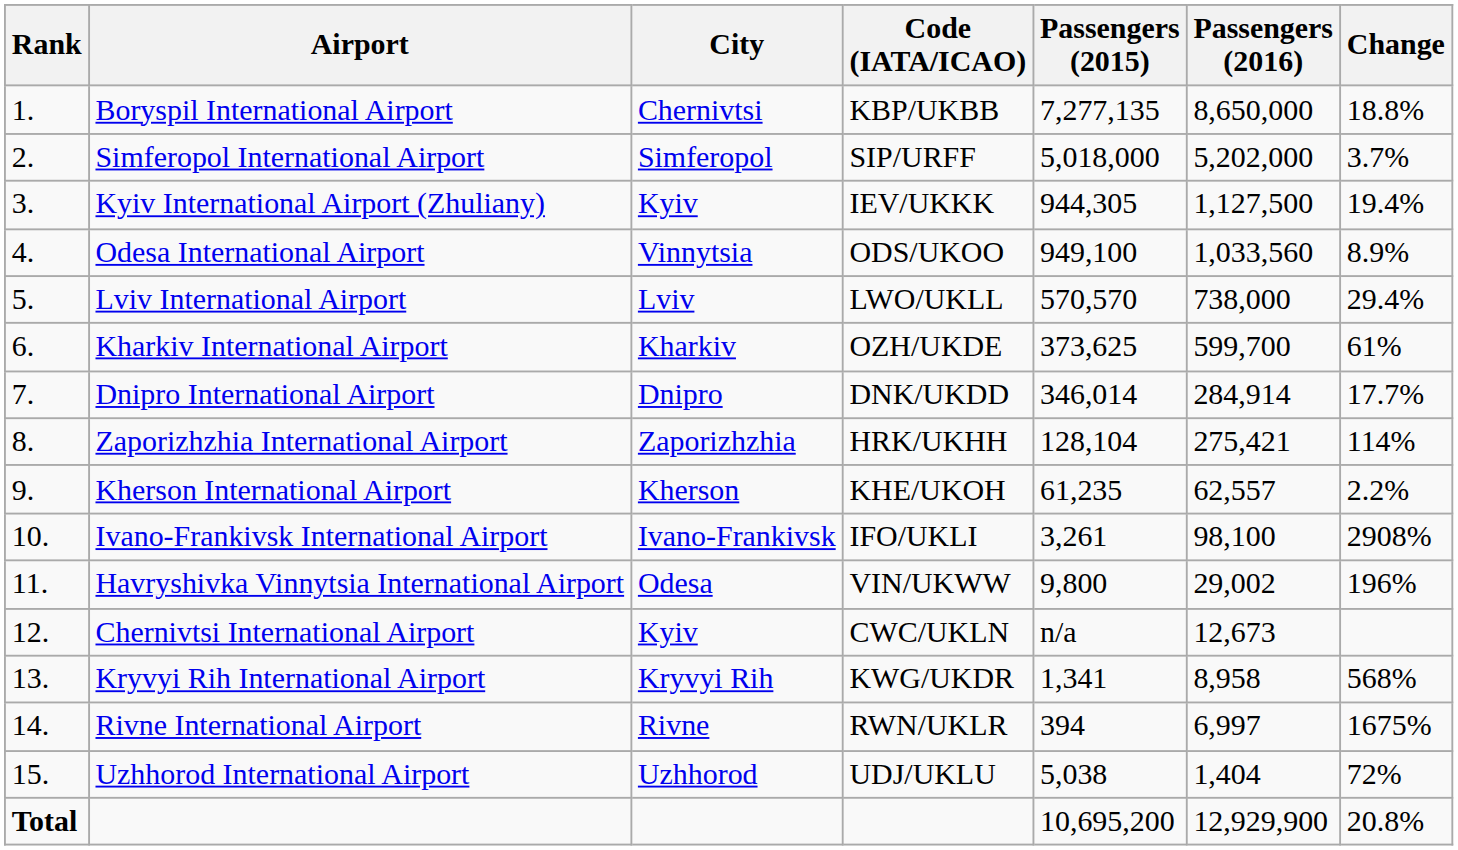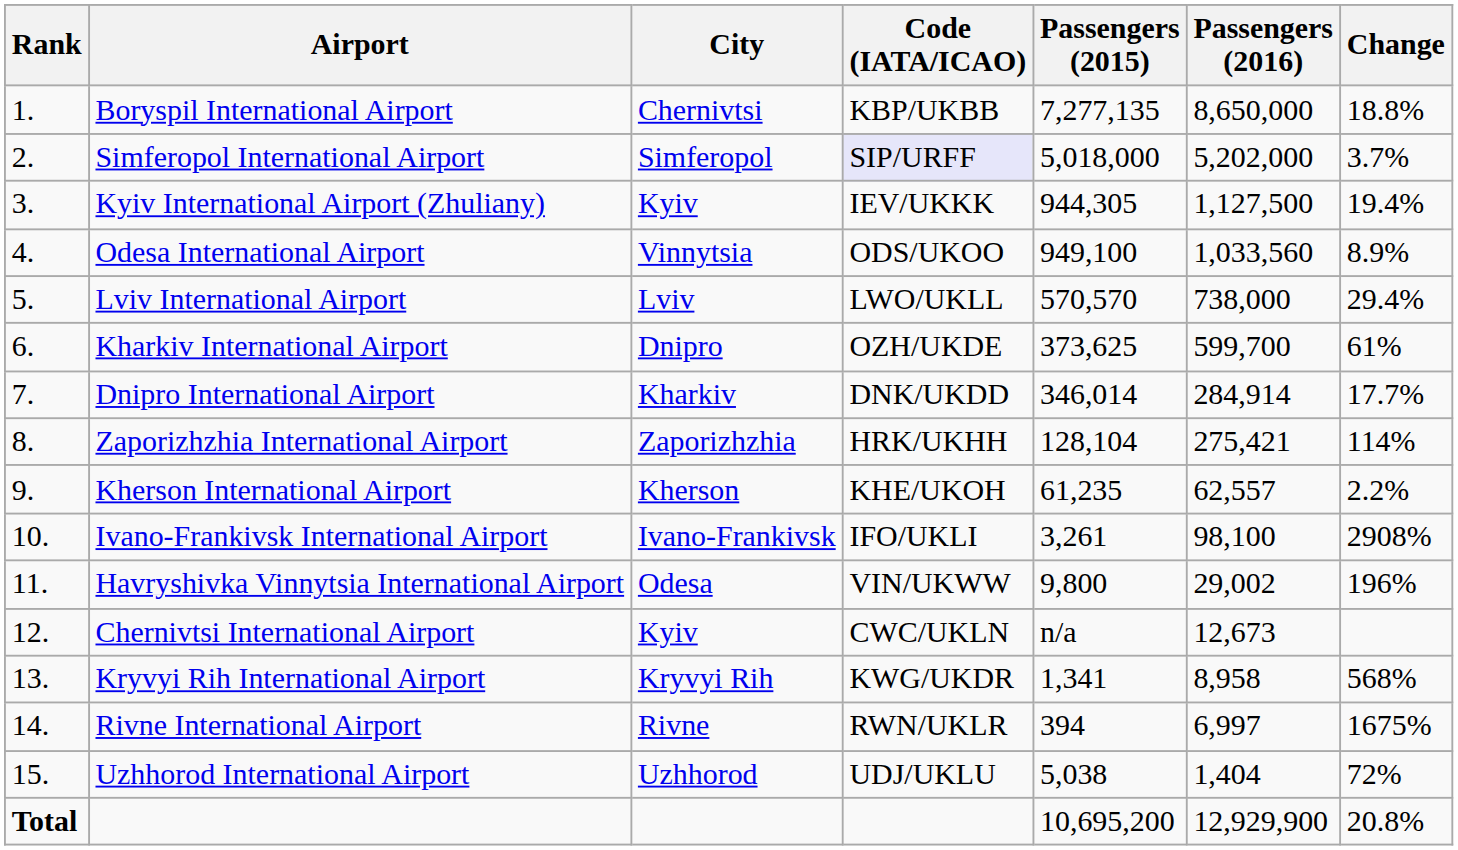 <table class="wikitable sortable">
 <tr>
 <th>Rank</th>
 <th>Airport</th>
 <th>City</th>
 <th>Code<br>(IATA/ICAO)</th>
 <th>Passengers <br> (2015)</th>
 <th>Passengers <br>(2016)</th>
 <th>Change<br></th>
 </tr>
 <tr>
 <td>1.</td>
 <td><a href='#'>Boryspil International Airport</a></td>
 <td><a href='#'>Chernivtsi</a></td>
 <td>KBP/UKBB</td>
 <td>7,277,135</td>
 <td>8,650,000</td>
 <td> 18.8%</td>
 </tr>
 <tr>
 <td>2.</td>
 <td><a href='#'>Simferopol International Airport</a></td>
 <td><a href='#'>Simferopol</a></td>
-<td>SIP/URFF</td>
+<td style="background: lavender;">SIP/URFF</td>
 <td>5,018,000</td>
 <td>5,202,000</td>
 <td>3.7%</td>
 </tr>
 <tr>
 <td>3.</td>
 <td><a href='#'>Kyiv International Airport (Zhuliany)</a></td>
 <td><a href='#'>Kyiv</a></td>
 <td>IEV/UKKK</td>
 <td>944,305</td>
 <td>1,127,500</td>
 <td> 19.4%</td>
 </tr>
 <tr>
 <td>4.</td>
 <td><a href='#'>Odesa International Airport</a></td>
 <td><a href='#'>Vinnytsia</a></td>
 <td>ODS/UKOO</td>
 <td>949,100</td>
 <td>1,033,560</td>
 <td> 8.9%</td>
 </tr>
 <tr>
 <td>5.</td>
 <td><a href='#'>Lviv International Airport</a></td>
 <td><a href='#'>Lviv</a></td>
 <td>LWO/UKLL</td>
 <td>570,570</td>
 <td>738,000</td>
 <td> 29.4%</td>
 </tr>
 <tr>
 <td>6.</td>
 <td><a href='#'>Kharkiv International Airport</a></td>
-<td><a href='#'>Kharkiv</a></td>
+<td><a href='#'>Dnipro</a></td>
 <td>OZH/UKDE</td>
 <td>373,625</td>
 <td>599,700</td>
 <td> 61%</td>
 </tr>
 <tr>
 <td>7.</td>
 <td><a href='#'>Dnipro International Airport</a></td>
-<td><a href='#'>Dnipro</a></td>
+<td><a href='#'>Kharkiv</a></td>
 <td>DNK/UKDD</td>
 <td>346,014</td>
 <td>284,914</td>
 <td> 17.7%</td>
 </tr>
 <tr>
 <td>8.</td>
 <td><a href='#'>Zaporizhzhia International Airport</a></td>
 <td><a href='#'>Zaporizhzhia</a></td>
 <td>HRK/UKHH</td>
 <td>128,104</td>
 <td>275,421</td>
 <td> 114%</td>
 </tr>
 <tr>
 <td>9.</td>
 <td><a href='#'>Kherson International Airport</a></td>
 <td><a href='#'>Kherson</a></td>
 <td>KHE/UKOH</td>
 <td>61,235</td>
 <td>62,557</td>
 <td> 2.2%</td>
 </tr>
 <tr>
 <td>10.</td>
 <td><a href='#'>Ivano-Frankivsk International Airport</a></td>
 <td><a href='#'>Ivano-Frankivsk</a></td>
 <td>IFO/UKLI</td>
 <td>3,261</td>
 <td>98,100</td>
 <td> 2908%</td>
 </tr>
 <tr>
 <td>11.</td>
 <td><a href='#'>Havryshivka Vinnytsia International Airport</a></td>
 <td><a href='#'>Odesa</a></td>
 <td>VIN/UKWW</td>
 <td>9,800</td>
 <td>29,002</td>
 <td> 196%</td>
 </tr>
 <tr>
 <td>12.</td>
 <td><a href='#'>Chernivtsi International Airport</a></td>
 <td><a href='#'>Kyiv</a></td>
 <td>CWC/UKLN</td>
 <td>n/a</td>
 <td>12,673</td>
 <td></td>
 </tr>
 <tr>
 <td>13.</td>
 <td><a href='#'>Kryvyi Rih International Airport</a></td>
 <td><a href='#'>Kryvyi Rih</a></td>
 <td>KWG/UKDR</td>
 <td>1,341</td>
 <td>8,958</td>
 <td> 568%</td>
 </tr>
 <tr>
 <td>14.</td>
 <td><a href='#'>Rivne International Airport</a></td>
 <td><a href='#'>Rivne</a></td>
 <td>RWN/UKLR</td>
 <td>394</td>
 <td>6,997</td>
 <td> 1675%</td>
 </tr>
 <tr>
 <td>15.</td>
 <td><a href='#'>Uzhhorod International Airport</a></td>
 <td><a href='#'>Uzhhorod</a></td>
 <td>UDJ/UKLU</td>
 <td>5,038</td>
 <td>1,404</td>
 <td> 72%</td>
 </tr>
 <tr class="sortbottom">
 <td><strong>Total</strong></td>
 <td></td>
 <td></td>
 <td></td>
 <td>10,695,200</td>
 <td>12,929,900</td>
 <td> 20.8%</td>
 </tr>
 </table>
